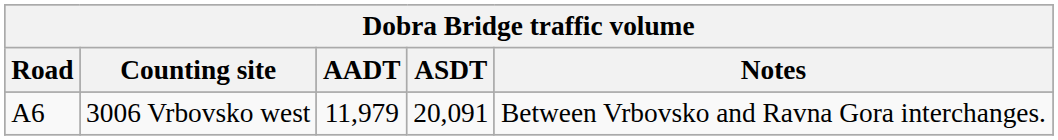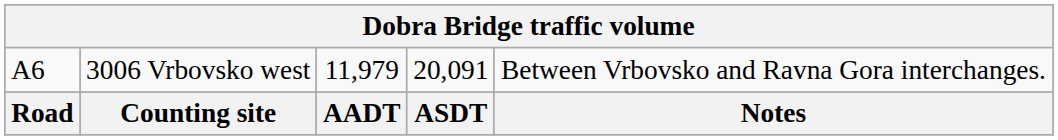 <table class="wikitable">
 <tr>
 <td colspan=5 style="background:#f2f2f2;" align=center style=margin-top:15><strong>Dobra Bridge traffic volume</strong></td>
+</tr>
+<tr>
+<td> A6</td>
+<td>3006 Vrbovsko west</td>
+<td align=center>11,979</td>
+<td align=center>20,091</td>
+<td>Between Vrbovsko and Ravna Gora interchanges.</td>
 </tr>
 <tr>
 <td align=center style="background:#f2f2f2;"><strong>Road</strong></td>
 <td align=center style="background:#f2f2f2;"><strong>Counting site</strong></td>
 <td align=center style="background:#f2f2f2;"><strong>AADT</strong></td>
 <td align=center style="background:#f2f2f2;"><strong>ASDT</strong></td>
 <td align=center style="background:#f2f2f2;"><strong>Notes</strong></td>
 </tr>
-<tr>
-<td> A6</td>
-<td>3006 Vrbovsko west</td>
-<td align=center>11,979</td>
-<td align=center>20,091</td>
-<td>Between Vrbovsko and Ravna Gora interchanges.</td>
-</tr>
 </table>
